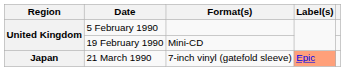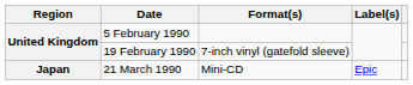 <table class="wikitable plainrowheaders">
 <tr>
 <th scope="col">Region</th>
 <th scope="col">Date</th>
 <th scope="col">Format(s)</th>
 <th scope="col">Label(s)</th>
 <th scope="col"></th>
 </tr>
 <tr>
 <th scope="row" rowspan="2">United Kingdom</th>
 <td>5 February 1990</td>
 <td></td>
 <td rowspan="2"></td>
 <td></td>
 </tr>
 <tr>
 <td>19 February 1990</td>
-<td>Mini-CD</td>
+<td>7-inch vinyl (gatefold sleeve)</td>
 <td></td>
 </tr>
 <tr>
 <th scope="row">Japan</th>
 <td>21 March 1990</td>
-<td>7-inch vinyl (gatefold sleeve)</td>
-<td style="background: lightsalmon;"><a href='#'>Epic</a></td>
+<td>Mini-CD</td>
+<td><a href='#'>Epic</a></td>
 <td></td>
 </tr>
 </table>
